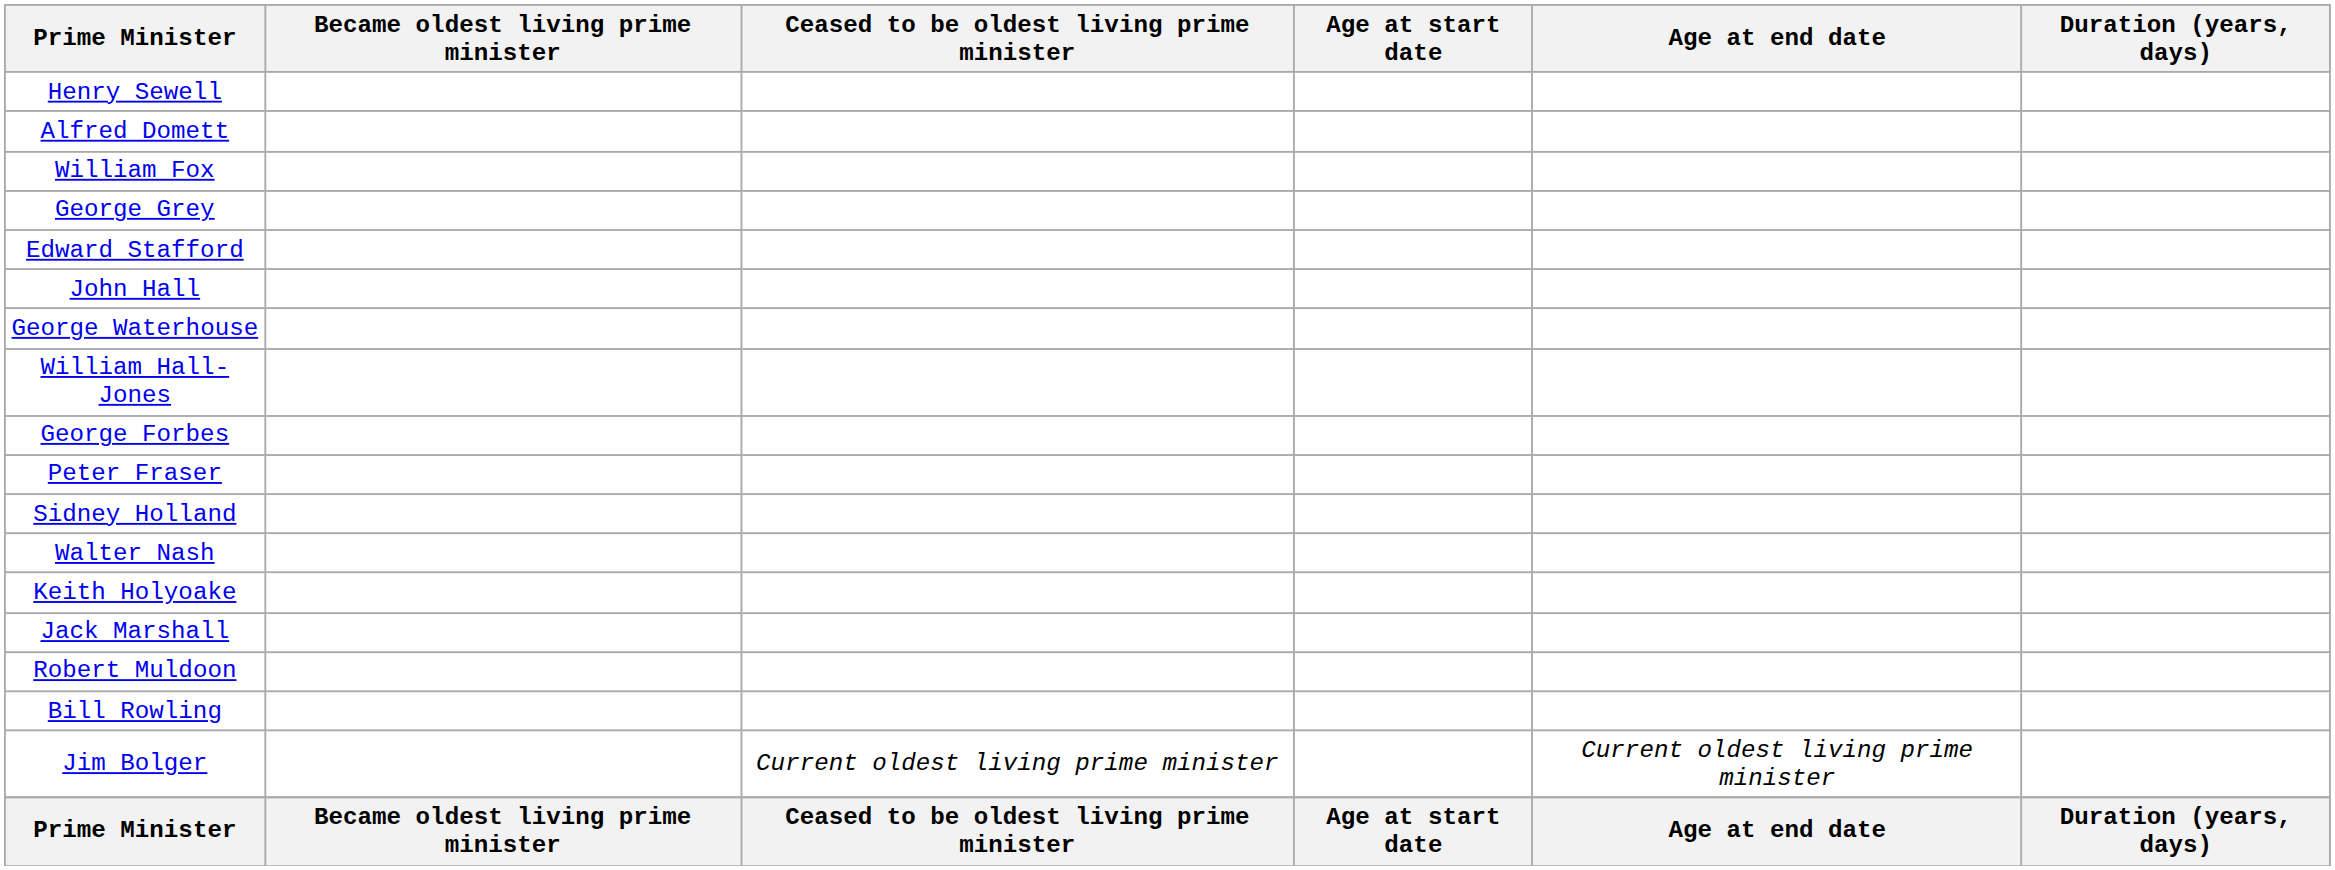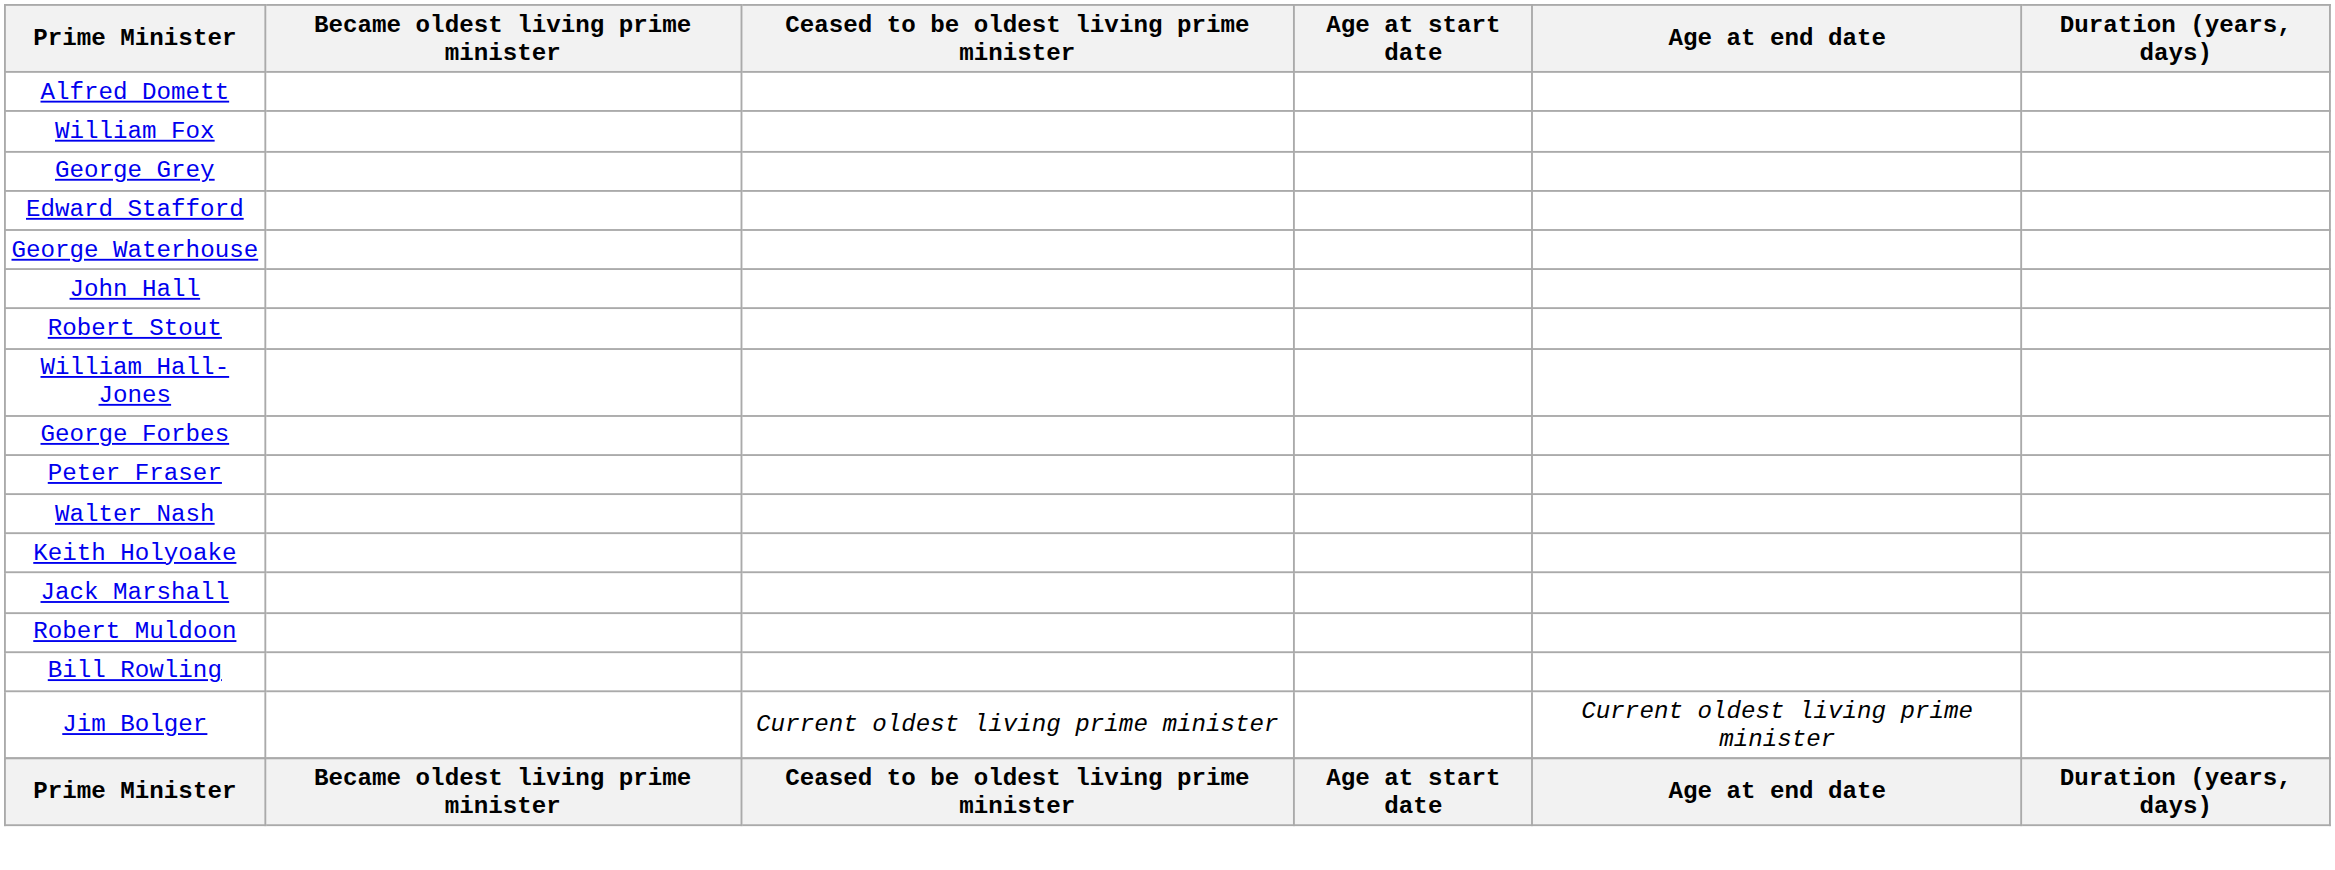 <table class="sortable wikitable">
 <tr>
 <th align="center">Prime Minister</th>
 <th align="center">Became oldest living prime minister</th>
 <th align="center">Ceased to be oldest living prime minister</th>
 <th align="center">Age at start date</th>
 <th align="center">Age at end date</th>
 <th align="center">Duration (years, days)</th>
-</tr>
-<tr style="text-align: center; background:#FFFFFF">
-<td><a href='#'>Henry Sewell</a></td>
-<td></td>
-<td></td>
-<td></td>
-<td></td>
-<td></td>
 </tr>
 <tr style="text-align: center; background:#FFFFFF">
 <td><a href='#'>Alfred Domett</a></td>
 <td></td>
 <td></td>
 <td></td>
 <td></td>
 <td></td>
 </tr>
 <tr style="text-align: center; background:#FFFFFF">
 <td><a href='#'>William Fox</a></td>
 <td></td>
 <td></td>
 <td></td>
 <td></td>
 <td></td>
 </tr>
 <tr style="text-align: center; background:#FFFFFF">
 <td><a href='#'>George Grey</a></td>
 <td></td>
 <td></td>
 <td></td>
 <td></td>
 <td></td>
 </tr>
 <tr style="text-align: center; background:#FFFFFF">
 <td><a href='#'>Edward Stafford</a></td>
 <td></td>
 <td></td>
 <td></td>
 <td></td>
 <td></td>
 </tr>
 <tr style="text-align: center; background:#FFFFFF">
+<td><a href='#'>George Waterhouse</a></td>
+<td></td>
+<td></td>
+<td></td>
+<td></td>
+<td></td>
+</tr>
+<tr style="text-align: center; background:#FFFFFF">
 <td><a href='#'>John Hall</a></td>
 <td></td>
 <td></td>
 <td></td>
 <td></td>
 <td></td>
 </tr>
 <tr style="text-align: center; background:#FFFFFF">
-<td><a href='#'>George Waterhouse</a></td>
+<td><a href='#'>Robert Stout</a></td>
 <td></td>
 <td></td>
 <td></td>
 <td></td>
 <td></td>
 </tr>
 <tr style="text-align: center; background:#FFFFFF">
 <td><a href='#'>William Hall-Jones</a></td>
 <td></td>
 <td></td>
 <td></td>
 <td></td>
 <td></td>
 </tr>
 <tr style="text-align: center; background:#FFFFFF">
 <td><a href='#'>George Forbes</a></td>
 <td></td>
 <td></td>
 <td></td>
 <td></td>
 <td></td>
 </tr>
 <tr style="text-align: center; background:#FFFFFF">
 <td><a href='#'>Peter Fraser</a></td>
-<td></td>
-<td></td>
-<td></td>
-<td></td>
-<td></td>
-</tr>
-<tr style="text-align: center; background:#FFFFFF">
-<td><a href='#'>Sidney Holland</a></td>
 <td></td>
 <td></td>
 <td></td>
 <td></td>
 <td></td>
 </tr>
 <tr style="text-align: center; background:#FFFFFF">
 <td><a href='#'>Walter Nash</a></td>
 <td></td>
 <td></td>
 <td></td>
 <td></td>
 <td></td>
 </tr>
 <tr style="text-align: center; background:#FFFFFF">
 <td><a href='#'>Keith Holyoake</a></td>
 <td></td>
 <td></td>
 <td></td>
 <td></td>
 <td></td>
 </tr>
 <tr style="text-align: center; background:#FFFFFF">
 <td><a href='#'>Jack Marshall</a></td>
 <td></td>
 <td></td>
 <td></td>
 <td></td>
 <td></td>
 </tr>
 <tr style="text-align: center; background:#FFFFFF">
 <td><a href='#'>Robert Muldoon</a></td>
 <td></td>
 <td></td>
 <td></td>
 <td></td>
 <td></td>
 </tr>
 <tr style="text-align: center; background:#FFFFFF">
 <td><a href='#'>Bill Rowling</a></td>
 <td></td>
 <td></td>
 <td></td>
 <td></td>
 <td></td>
 </tr>
 <tr style="text-align: center; background:#FFFFFF">
 <td><a href='#'>Jim Bolger</a></td>
 <td></td>
 <td><em>Current oldest living prime minister</em></td>
 <td></td>
 <td><em>Current oldest living prime minister</em></td>
 <td></td>
 </tr>
 <tr style="text-align: center; background:#FFFFFF">
 </tr>
 <tr class="sortbottom" style="text-align:center">
 <th align="center">Prime Minister</th>
 <th align="center">Became oldest living prime minister</th>
 <th align="center">Ceased to be oldest living prime minister</th>
 <th align="center">Age at start date</th>
 <th align="center">Age at end date</th>
 <th align="center">Duration (years, days)</th>
 </tr>
 </table>
